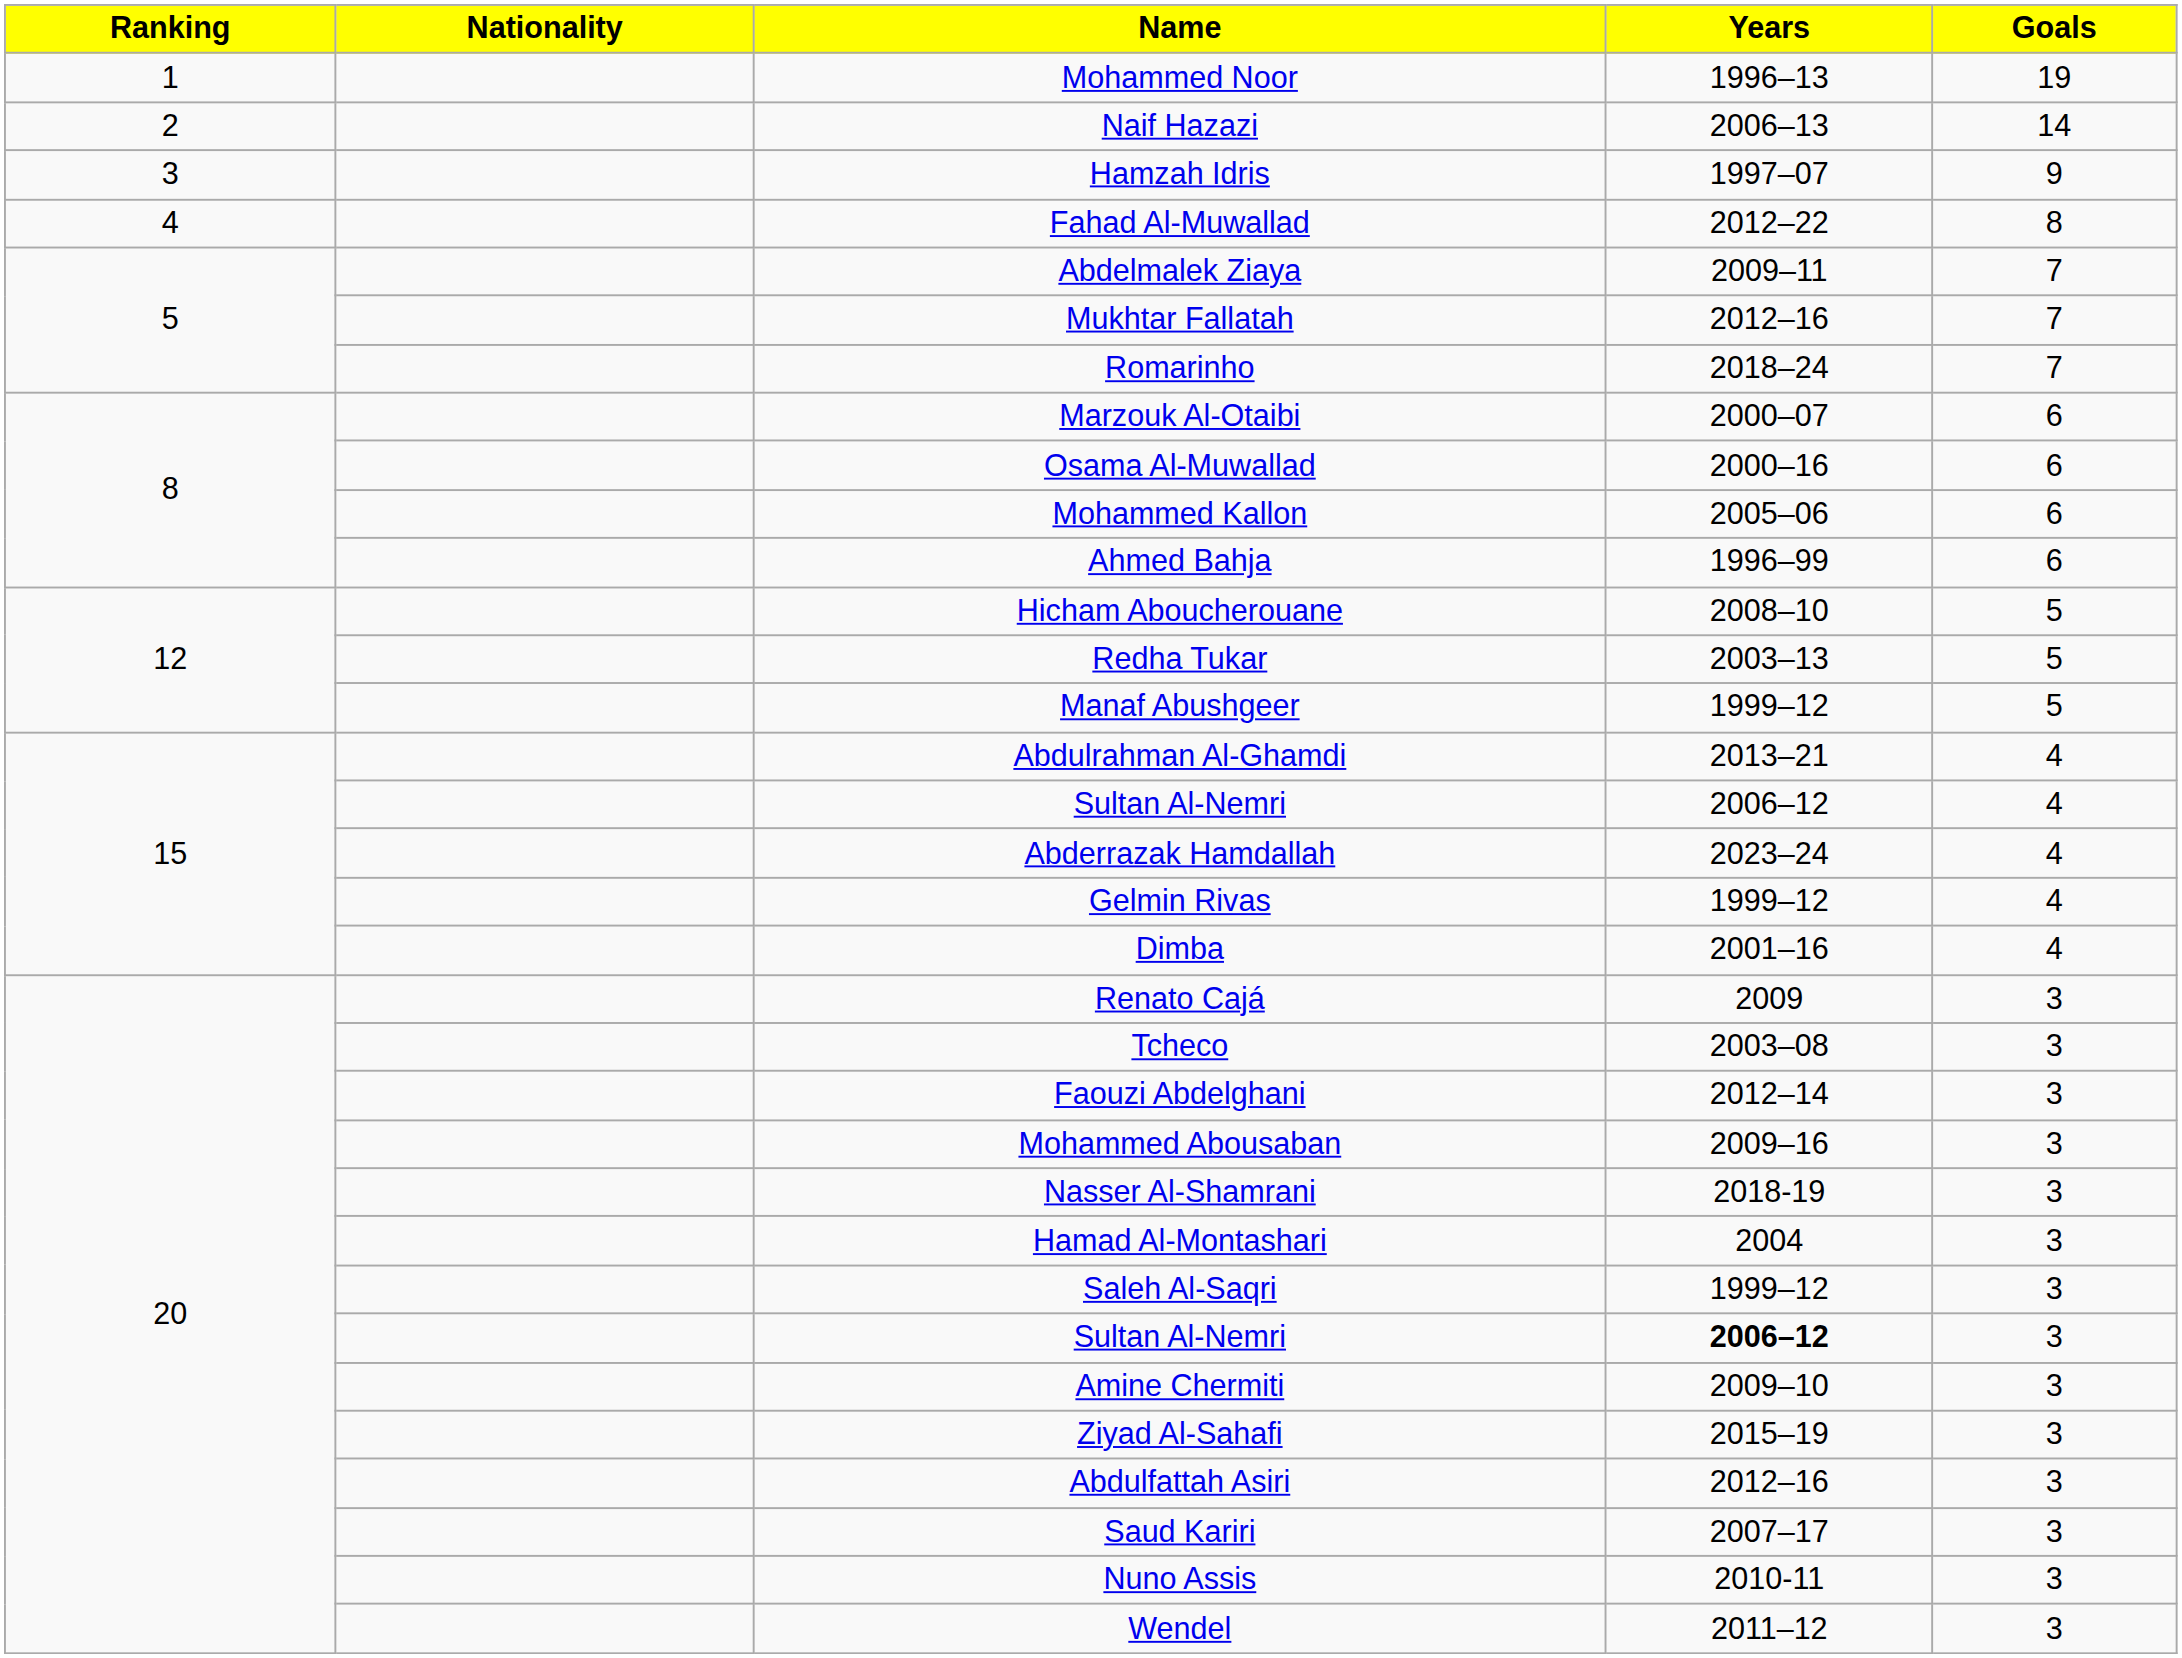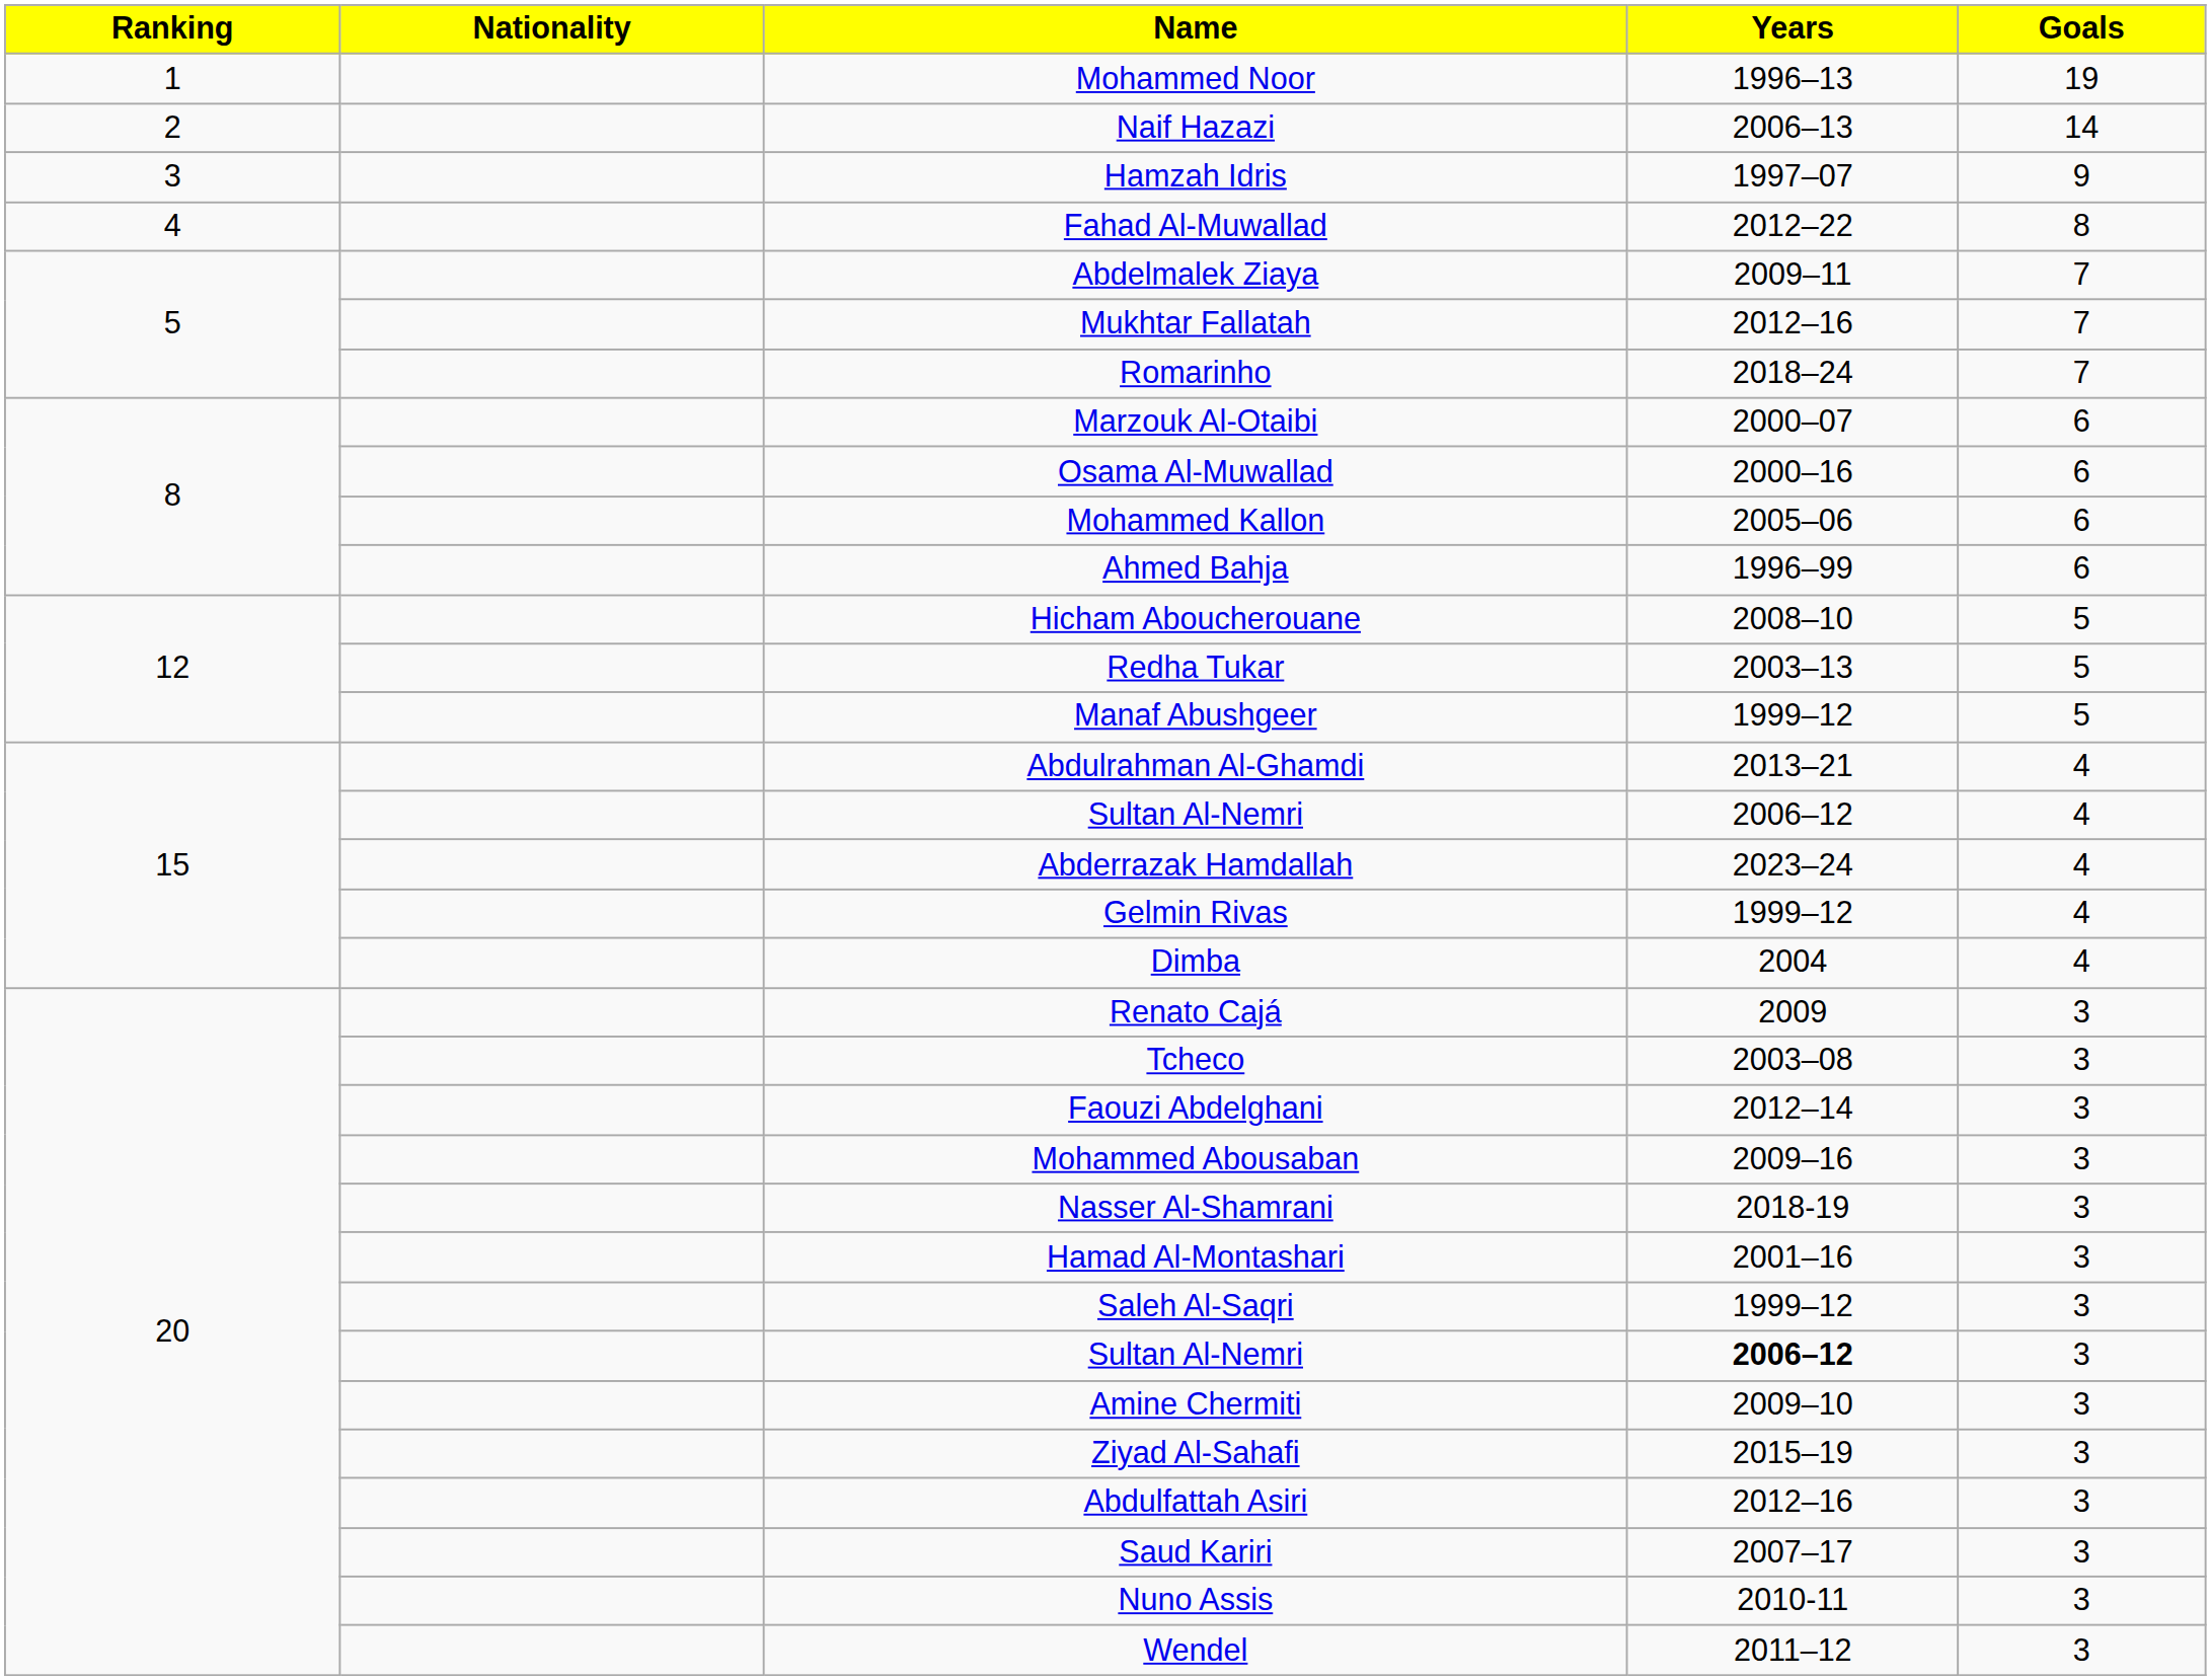 <table class="wikitable sortable" style=text-align:center;width:90%>
 <tr>
 <th style="color:#000000; background:Yellow;">Ranking</th>
 <th style="color:#000000; background:Yellow;">Nationality</th>
 <th style="color:#000000; background:Yellow;">Name</th>
 <th style="color:#000000; background:Yellow;">Years</th>
 <th style="color:#000000; background:Yellow;">Goals</th>
 </tr>
 <tr>
 <td>1</td>
 <td align=left></td>
 <td><a href='#'>Mohammed Noor</a></td>
 <td>1996–13</td>
 <td>19</td>
 </tr>
 <tr>
 <td>2</td>
 <td align=left></td>
 <td><a href='#'>Naif Hazazi</a></td>
 <td>2006–13</td>
 <td>14</td>
 </tr>
 <tr>
 <td>3</td>
 <td align=left></td>
 <td><a href='#'>Hamzah Idris</a></td>
 <td>1997–07</td>
 <td>9</td>
 </tr>
 <tr>
 <td>4</td>
 <td align=left></td>
 <td><a href='#'>Fahad Al-Muwallad</a></td>
 <td>2012–22</td>
 <td>8</td>
 </tr>
 <tr>
 <td rowspan=3>5</td>
 <td align=left></td>
 <td><a href='#'>Abdelmalek Ziaya</a></td>
 <td>2009–11</td>
 <td>7</td>
 </tr>
 <tr>
 <td align=left></td>
 <td><a href='#'>Mukhtar Fallatah</a></td>
 <td>2012–16</td>
 <td>7</td>
 </tr>
 <tr>
 <td align=left></td>
 <td><a href='#'>Romarinho</a></td>
 <td>2018–24</td>
 <td>7</td>
 </tr>
 <tr>
 <td rowspan=4>8</td>
 <td align=left></td>
 <td><a href='#'>Marzouk Al-Otaibi</a></td>
 <td>2000–07</td>
 <td>6</td>
 </tr>
 <tr>
 <td align=left></td>
 <td><a href='#'>Osama Al-Muwallad</a></td>
 <td>2000–16</td>
 <td>6</td>
 </tr>
 <tr>
 <td align=left></td>
 <td><a href='#'>Mohammed Kallon</a></td>
 <td>2005–06</td>
 <td>6</td>
 </tr>
 <tr>
 <td align=left></td>
 <td><a href='#'>Ahmed Bahja</a></td>
 <td>1996–99</td>
 <td>6</td>
 </tr>
 <tr>
 <td rowspan=3>12</td>
 <td align=left></td>
 <td><a href='#'>Hicham Aboucherouane</a></td>
 <td>2008–10</td>
 <td>5</td>
 </tr>
 <tr>
 <td align=left></td>
 <td><a href='#'>Redha Tukar</a></td>
 <td>2003–13</td>
 <td>5</td>
 </tr>
 <tr>
 <td align=left></td>
 <td><a href='#'>Manaf Abushgeer</a></td>
 <td>1999–12</td>
 <td>5</td>
 </tr>
 <tr>
 <td rowspan=5>15</td>
 <td align=left></td>
 <td><a href='#'>Abdulrahman Al-Ghamdi</a></td>
 <td>2013–21</td>
 <td>4</td>
 </tr>
 <tr>
 <td align=left></td>
 <td><a href='#'>Sultan Al-Nemri</a></td>
 <td>2006–12</td>
 <td>4</td>
 </tr>
 <tr>
 <td align=left></td>
 <td><a href='#'>Abderrazak Hamdallah</a></td>
 <td>2023–24</td>
 <td>4</td>
 </tr>
 <tr>
 <td align=left></td>
 <td><a href='#'>Gelmin Rivas</a></td>
 <td>1999–12</td>
 <td>4</td>
 </tr>
 <tr>
 <td align=left></td>
 <td><a href='#'>Dimba</a></td>
-<td>2001–16</td>
+<td>2004</td>
 <td>4</td>
 </tr>
 <tr>
 <td rowspan=15>20</td>
 <td align=left></td>
 <td><a href='#'>Renato Cajá</a></td>
 <td>2009</td>
 <td>3</td>
 </tr>
 <tr>
 <td align=left></td>
 <td><a href='#'>Tcheco</a></td>
 <td>2003–08</td>
 <td>3</td>
 </tr>
 <tr>
 <td align=left></td>
 <td><a href='#'>Faouzi Abdelghani</a></td>
 <td>2012–14</td>
 <td>3</td>
 </tr>
 <tr>
 <td align=left></td>
 <td><a href='#'>Mohammed Abousaban</a></td>
 <td>2009–16</td>
 <td>3</td>
 </tr>
 <tr>
 <td align=left></td>
 <td><a href='#'>Nasser Al-Shamrani</a></td>
 <td>2018-19</td>
 <td>3</td>
 </tr>
 <tr>
 <td align=left></td>
 <td><a href='#'>Hamad Al-Montashari</a></td>
-<td>2004</td>
+<td>2001–16</td>
 <td>3</td>
 </tr>
 <tr>
 <td align=left></td>
 <td><a href='#'>Saleh Al-Saqri</a></td>
 <td>1999–12</td>
 <td>3</td>
 </tr>
 <tr>
 <td align=left></td>
 <td><a href='#'>Sultan Al-Nemri</a></td>
 <td><strong>2006–12</strong></td>
 <td>3</td>
 </tr>
 <tr>
 <td align=left></td>
 <td><a href='#'>Amine Chermiti</a></td>
 <td>2009–10</td>
 <td>3</td>
 </tr>
 <tr>
 <td align=left></td>
 <td><a href='#'>Ziyad Al-Sahafi</a></td>
 <td>2015–19</td>
 <td>3</td>
 </tr>
 <tr>
 <td align=left></td>
 <td><a href='#'>Abdulfattah Asiri</a></td>
 <td>2012–16</td>
 <td>3</td>
 </tr>
 <tr>
 <td align=left></td>
 <td><a href='#'>Saud Kariri</a></td>
 <td>2007–17</td>
 <td>3</td>
 </tr>
 <tr>
 <td align=left></td>
 <td><a href='#'>Nuno Assis</a></td>
 <td>2010-11</td>
 <td>3</td>
 </tr>
 <tr>
 <td align=left></td>
 <td><a href='#'>Wendel</a></td>
 <td>2011–12</td>
 <td>3</td>
 </tr>
 </table>
